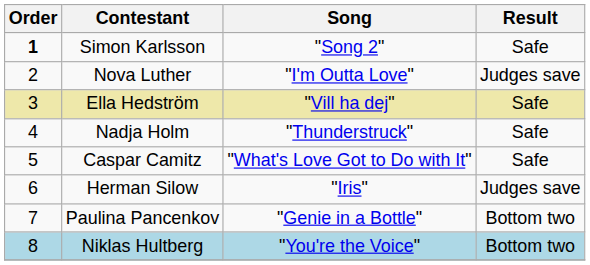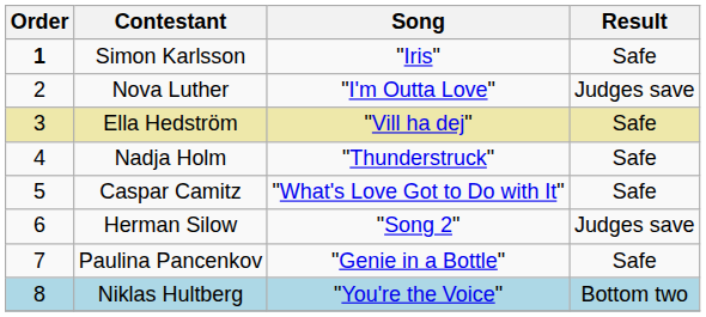 <table class="wikitable plainrowheaders" style="text-align:center;">
 <tr>
 <th scope="col">Order</th>
 <th scope="col">Contestant</th>
 <th scope="col">Song</th>
 <th scope="col">Result</th>
 </tr>
 <tr>
 <td><strong>1</strong></td>
 <td scope="row">Simon Karlsson</td>
-<td>"<a href='#'>Song 2</a>"</td>
+<td>"<a href='#'>Iris</a>"</td>
 <td>Safe</td>
 </tr>
 <tr>
 <td>2</td>
 <td scope="row">Nova Luther</td>
 <td>"<a href='#'>I'm Outta Love</a>"</td>
 <td>Judges save</td>
 </tr>
 <tr style="background:palegoldenrod;">
 <td>3</td>
 <td>Ella Hedström</td>
 <td>"<a href='#'>Vill ha dej</a>"</td>
 <td>Safe</td>
 </tr>
 <tr>
 <td>4</td>
 <td scope="row">Nadja Holm</td>
 <td>"<a href='#'>Thunderstruck</a>"</td>
 <td>Safe</td>
 </tr>
 <tr>
 <td>5</td>
 <td scope="row">Caspar Camitz</td>
 <td>"<a href='#'>What's Love Got to Do with It</a>"</td>
 <td>Safe</td>
 </tr>
 <tr>
 <td>6</td>
 <td scope="row">Herman Silow</td>
-<td>"<a href='#'>Iris</a>"</td>
+<td>"<a href='#'>Song 2</a>"</td>
 <td>Judges save</td>
 </tr>
 <tr>
 <td>7</td>
 <td scope="row">Paulina Pancenkov</td>
 <td>"<a href='#'>Genie in a Bottle</a>"</td>
-<td>Bottom two</td>
+<td>Safe</td>
 </tr>
 <tr style="background:lightblue;">
 <td>8</td>
 <td scope="row">Niklas Hultberg</td>
 <td>"<a href='#'>You're the Voice</a>"</td>
 <td>Bottom two</td>
 </tr>
 <tr>
 </tr>
 </table>
